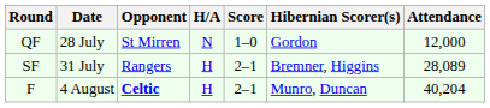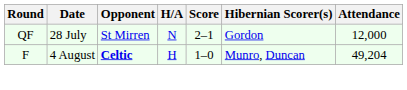 <table class="wikitable" style="text-align:center">
 <tr>
 <th>Round</th>
 <th>Date</th>
 <th>Opponent</th>
 <th>H/A</th>
 <th>Score</th>
 <th>Hibernian Scorer(s)</th>
 <th>Attendance</th>
 </tr>
 <tr bgcolor=#EEFFEE>
 <td>QF</td>
 <td align=left>28 July</td>
 <td align=left><a href='#'>St Mirren</a></td>
 <td><a href='#'>N</a></td>
-<td>1–0</td>
+<td>2–1</td>
 <td align=left><a href='#'>Gordon</a></td>
 <td>12,000</td>
-</tr>
-<tr bgcolor=#EEFFEE>
-<td>SF</td>
-<td align=left>31 July</td>
-<td align=left><a href='#'>Rangers</a></td>
-<td><a href='#'>H</a></td>
-<td>2–1</td>
-<td align=left><a href='#'>Bremner</a>, <a href='#'>Higgins</a></td>
-<td>28,089</td>
 </tr>
 <tr bgcolor=#EEFFEE>
 <td>F</td>
 <td align=left>4 August</td>
 <td align=left><strong><a href='#'>Celtic</a></strong></td>
 <td><a href='#'>H</a></td>
-<td>2–1</td>
+<td>1–0</td>
 <td align=left><a href='#'>Munro</a>, <a href='#'>Duncan</a></td>
-<td>40,204</td>
+<td>49,204</td>
 </tr>
 </table>
